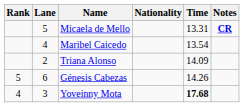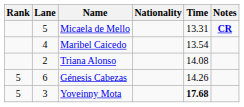 <table class="wikitable sortable" style="text-align:center;font-size:95%">
 <tr>
 <th>Rank</th>
 <th>Lane</th>
 <th>Name</th>
 <th>Nationality</th>
 <th>Time</th>
 <th>Notes</th>
 </tr>
 <tr>
 <td></td>
 <td>5</td>
 <td align=left><a href='#'>Micaela de Mello</a></td>
 <td align=left></td>
 <td>13.31</td>
 <td><strong><a href='#'>CR</a></strong></td>
 </tr>
 <tr>
 <td></td>
 <td>4</td>
 <td align=left><a href='#'>Maribel Caicedo</a></td>
 <td align=left></td>
 <td>13.54</td>
 <td></td>
 </tr>
 <tr>
 <td></td>
 <td>2</td>
 <td align=left><a href='#'>Triana Alonso</a></td>
 <td align=left></td>
-<td>14.09</td>
+<td>14.08</td>
 <td></td>
 </tr>
 <tr>
 <td>5</td>
 <td>6</td>
 <td align=left><a href='#'>Génesis Cabezas</a></td>
 <td align=left></td>
 <td>14.26</td>
 <td></td>
 </tr>
 <tr>
-<td>4</td>
+<td>5</td>
 <td>3</td>
 <td align=left><a href='#'>Yoveinny Mota</a></td>
 <td align=left></td>
 <td><strong>17.68</strong></td>
 <td></td>
 </tr>
 </table>
